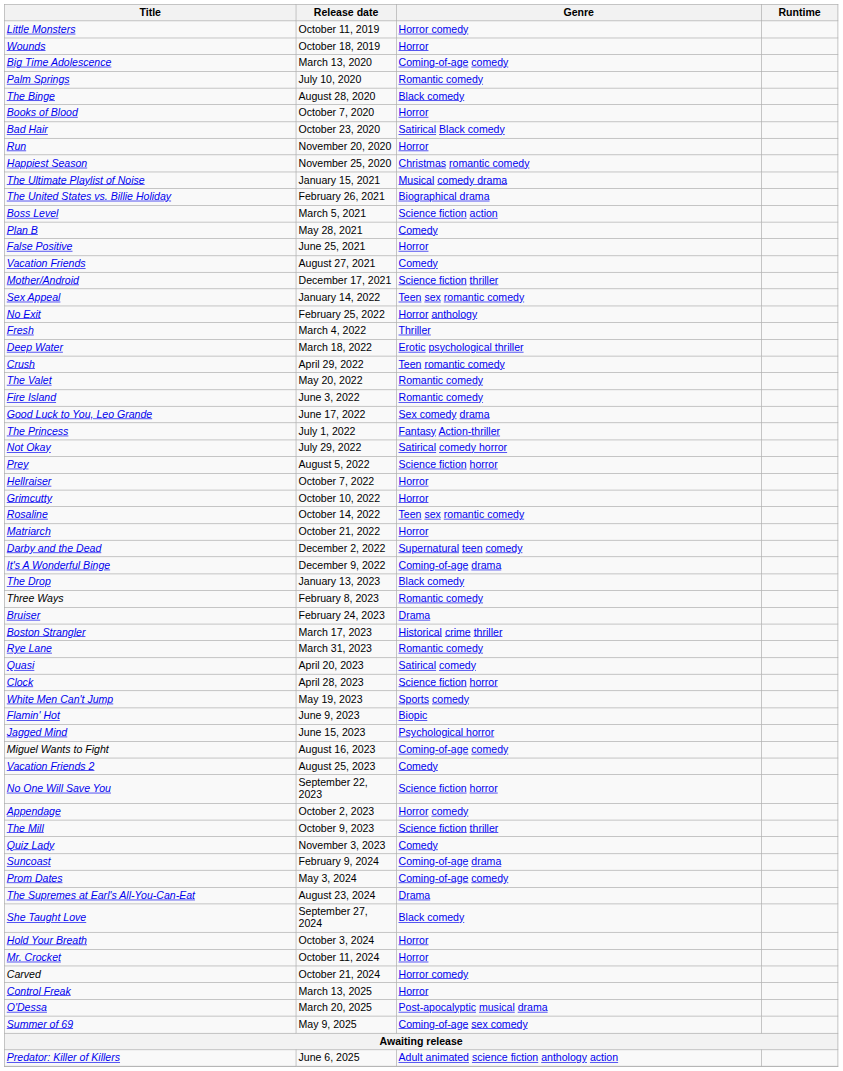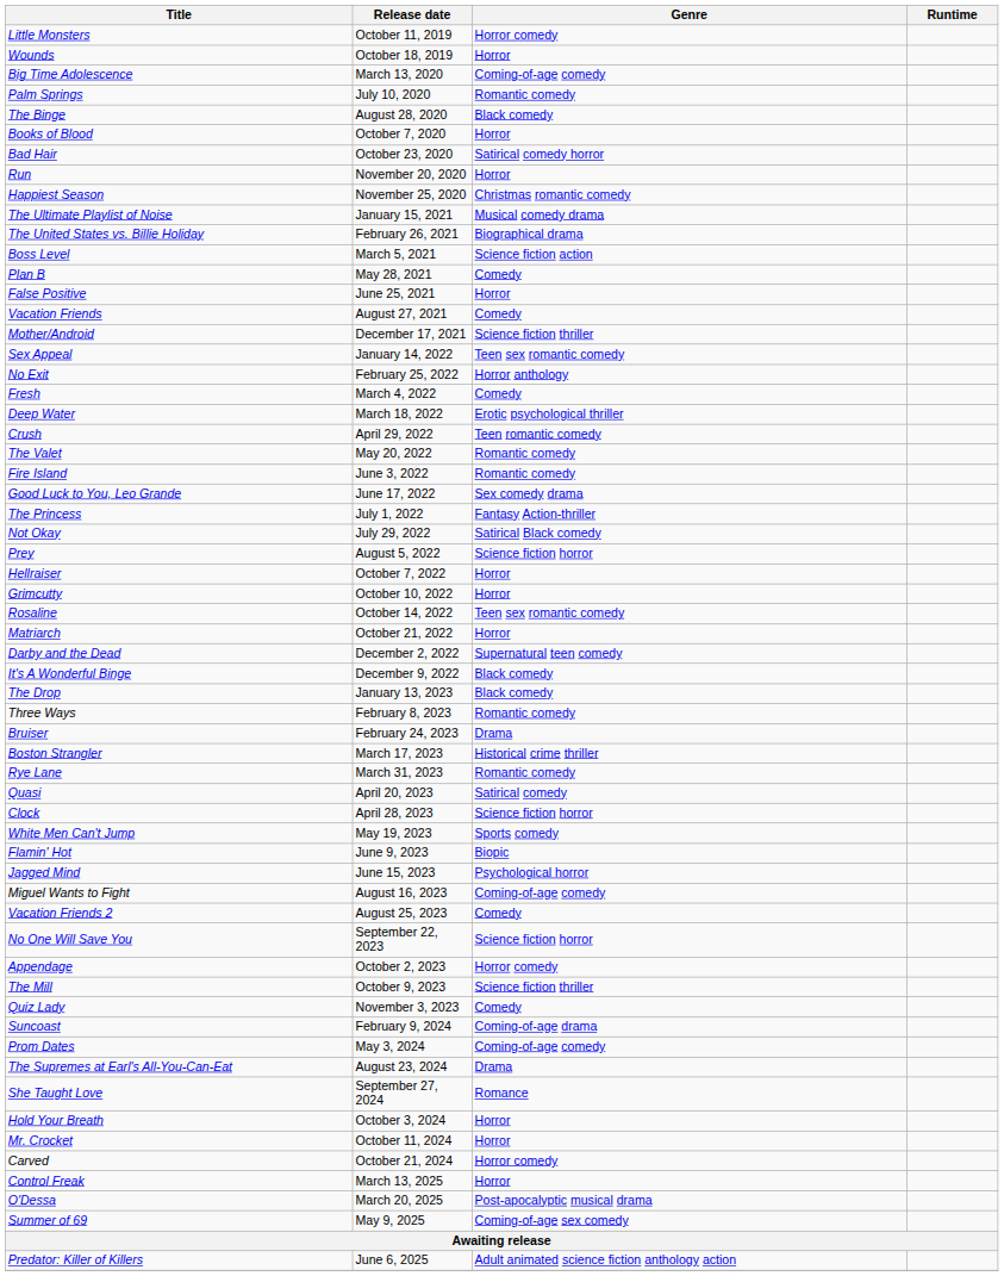 <table class="wikitable sortable" style="width:100%;">
 <tr>
 <th style="width:35%;">Title</th>
 <th scope="col" style="width:12%;">Release date</th>
 <th>Genre</th>
 <th>Runtime</th>
 </tr>
 <tr>
 <td><em><a href='#'>Little Monsters</a></em></td>
 <td>October 11, 2019</td>
 <td><a href='#'>Horror comedy</a></td>
 <td></td>
 </tr>
 <tr>
 <td><em><a href='#'>Wounds</a></em></td>
 <td>October 18, 2019</td>
 <td><a href='#'>Horror</a></td>
 <td></td>
 </tr>
 <tr>
 <td><em><a href='#'>Big Time Adolescence</a></em></td>
 <td>March 13, 2020</td>
 <td><a href='#'>Coming-of-age</a> <a href='#'>comedy</a></td>
 <td></td>
 </tr>
 <tr>
 <td><em><a href='#'>Palm Springs</a></em></td>
 <td>July 10, 2020</td>
 <td><a href='#'>Romantic comedy</a></td>
 <td></td>
 </tr>
 <tr>
 <td><em><a href='#'>The Binge</a></em></td>
 <td>August 28, 2020</td>
 <td><a href='#'>Black comedy</a></td>
 <td></td>
 </tr>
 <tr>
 <td><em><a href='#'>Books of Blood</a></em></td>
 <td>October 7, 2020</td>
 <td><a href='#'>Horror</a></td>
 <td></td>
 </tr>
 <tr>
 <td><em><a href='#'>Bad Hair</a></em></td>
 <td>October 23, 2020</td>
-<td><a href='#'>Satirical</a> <a href='#'>Black comedy</a></td>
+<td><a href='#'>Satirical</a> <a href='#'>comedy horror</a></td>
 <td></td>
 </tr>
 <tr>
 <td><em><a href='#'>Run</a></em></td>
 <td>November 20, 2020</td>
 <td><a href='#'>Horror</a></td>
 <td></td>
 </tr>
 <tr>
 <td><em><a href='#'>Happiest Season</a></em></td>
 <td>November 25, 2020</td>
 <td><a href='#'>Christmas</a> <a href='#'>romantic comedy</a></td>
 <td></td>
 </tr>
 <tr>
 <td><em><a href='#'>The Ultimate Playlist of Noise</a></em></td>
 <td>January 15, 2021</td>
 <td><a href='#'>Musical</a> <a href='#'>comedy drama</a></td>
 <td></td>
 </tr>
 <tr>
 <td><em><a href='#'>The United States vs. Billie Holiday</a></em></td>
 <td>February 26, 2021</td>
 <td><a href='#'>Biographical drama</a></td>
 <td></td>
 </tr>
 <tr>
 <td><em><a href='#'>Boss Level</a></em></td>
 <td>March 5, 2021</td>
 <td><a href='#'>Science fiction</a> <a href='#'>action</a></td>
 <td></td>
 </tr>
 <tr>
 <td><em><a href='#'>Plan B</a></em></td>
 <td>May 28, 2021</td>
 <td><a href='#'>Comedy</a></td>
 <td></td>
 </tr>
 <tr>
 <td><em><a href='#'>False Positive</a></em></td>
 <td>June 25, 2021</td>
 <td><a href='#'>Horror</a></td>
 <td></td>
 </tr>
 <tr>
 <td><em><a href='#'>Vacation Friends</a></em></td>
 <td>August 27, 2021</td>
 <td><a href='#'>Comedy</a></td>
 <td></td>
 </tr>
 <tr>
 <td><em><a href='#'>Mother/Android</a></em></td>
 <td>December 17, 2021</td>
 <td><a href='#'>Science fiction</a> <a href='#'>thriller</a></td>
 <td></td>
 </tr>
 <tr>
 <td><em><a href='#'>Sex Appeal</a></em></td>
 <td>January 14, 2022</td>
 <td><a href='#'>Teen</a> <a href='#'>sex</a> <a href='#'>romantic comedy</a></td>
 <td></td>
 </tr>
 <tr>
 <td><em><a href='#'>No Exit</a></em></td>
 <td>February 25, 2022</td>
 <td><a href='#'>Horror</a> <a href='#'>anthology</a></td>
 <td></td>
 </tr>
 <tr>
 <td><em><a href='#'>Fresh</a></em></td>
 <td>March 4, 2022</td>
-<td><a href='#'>Thriller</a></td>
+<td><a href='#'>Comedy</a></td>
 <td></td>
 </tr>
 <tr>
 <td><em><a href='#'>Deep Water</a></em></td>
 <td>March 18, 2022</td>
 <td><a href='#'>Erotic</a> <a href='#'>psychological thriller</a></td>
 <td></td>
 </tr>
 <tr>
 <td><em><a href='#'>Crush</a></em></td>
 <td>April 29, 2022</td>
 <td><a href='#'>Teen</a> <a href='#'>romantic comedy</a></td>
 <td></td>
 </tr>
 <tr>
 <td><em><a href='#'>The Valet</a></em></td>
 <td>May 20, 2022</td>
 <td><a href='#'>Romantic comedy</a></td>
 <td></td>
 </tr>
 <tr>
 <td><em><a href='#'>Fire Island</a></em></td>
 <td>June 3, 2022</td>
 <td><a href='#'>Romantic comedy</a></td>
 <td></td>
 </tr>
 <tr>
 <td><em><a href='#'>Good Luck to You, Leo Grande</a></em></td>
 <td>June 17, 2022</td>
 <td><a href='#'>Sex comedy</a> <a href='#'>drama</a></td>
 <td></td>
 </tr>
 <tr>
 <td><em><a href='#'>The Princess</a></em></td>
 <td>July 1, 2022</td>
 <td><a href='#'>Fantasy</a> <a href='#'>Action-thriller</a></td>
 <td></td>
 </tr>
 <tr>
 <td><em><a href='#'>Not Okay</a></em></td>
 <td>July 29, 2022</td>
-<td><a href='#'>Satirical</a> <a href='#'>comedy horror</a></td>
+<td><a href='#'>Satirical</a> <a href='#'>Black comedy</a></td>
 <td></td>
 </tr>
 <tr>
 <td><em><a href='#'>Prey</a></em></td>
 <td>August 5, 2022</td>
 <td><a href='#'>Science fiction</a> <a href='#'>horror</a></td>
 <td></td>
 </tr>
 <tr>
 <td><em><a href='#'>Hellraiser</a></em></td>
 <td>October 7, 2022</td>
 <td><a href='#'>Horror</a></td>
 <td></td>
 </tr>
 <tr>
 <td><em><a href='#'>Grimcutty</a></em></td>
 <td>October 10, 2022</td>
 <td><a href='#'>Horror</a></td>
 <td></td>
 </tr>
 <tr>
 <td><em><a href='#'>Rosaline</a></em></td>
 <td>October 14, 2022</td>
 <td><a href='#'>Teen</a> <a href='#'>sex</a> <a href='#'>romantic comedy</a></td>
 <td></td>
 </tr>
 <tr>
 <td><em><a href='#'>Matriarch</a></em></td>
 <td>October 21, 2022</td>
 <td><a href='#'>Horror</a></td>
 <td></td>
 </tr>
 <tr>
 <td><em><a href='#'>Darby and the Dead</a></em></td>
 <td>December 2, 2022</td>
 <td><a href='#'>Supernatural</a> <a href='#'>teen</a> <a href='#'>comedy</a></td>
 <td></td>
 </tr>
 <tr>
 <td><em><a href='#'>It's A Wonderful Binge</a></em></td>
 <td>December 9, 2022</td>
-<td><a href='#'>Coming-of-age</a> <a href='#'>drama</a></td>
+<td><a href='#'>Black comedy</a></td>
 <td></td>
 </tr>
 <tr>
 <td><em><a href='#'>The Drop</a></em></td>
 <td>January 13, 2023</td>
 <td><a href='#'>Black comedy</a></td>
 <td></td>
 </tr>
 <tr>
 <td><em>Three Ways</em></td>
 <td>February 8, 2023</td>
 <td><a href='#'>Romantic comedy</a></td>
 <td></td>
 </tr>
 <tr>
 <td><em><a href='#'>Bruiser</a></em></td>
 <td>February 24, 2023</td>
 <td><a href='#'>Drama</a></td>
 <td></td>
 </tr>
 <tr>
 <td><em><a href='#'>Boston Strangler</a></em></td>
 <td>March 17, 2023</td>
 <td><a href='#'>Historical</a> <a href='#'>crime</a> <a href='#'>thriller</a></td>
 <td></td>
 </tr>
 <tr>
 <td><em><a href='#'>Rye Lane</a></em></td>
 <td>March 31, 2023</td>
 <td><a href='#'>Romantic comedy</a></td>
 <td></td>
 </tr>
 <tr>
 <td><em><a href='#'>Quasi</a></em></td>
 <td>April 20, 2023</td>
 <td><a href='#'>Satirical</a> <a href='#'>comedy</a></td>
 <td></td>
 </tr>
 <tr>
 <td><em><a href='#'>Clock</a></em></td>
 <td>April 28, 2023</td>
 <td><a href='#'>Science fiction</a> <a href='#'>horror</a></td>
 <td></td>
 </tr>
 <tr>
 <td><em><a href='#'>White Men Can't Jump</a></em></td>
 <td>May 19, 2023</td>
 <td><a href='#'>Sports</a> <a href='#'>comedy</a></td>
 <td></td>
 </tr>
 <tr>
 <td><em><a href='#'>Flamin' Hot</a></em></td>
 <td>June 9, 2023</td>
 <td><a href='#'>Biopic</a></td>
 <td></td>
 </tr>
 <tr>
 <td><em><a href='#'>Jagged Mind</a></em></td>
 <td>June 15, 2023</td>
 <td><a href='#'>Psychological horror</a></td>
 <td></td>
 </tr>
 <tr>
 <td><em>Miguel Wants to Fight</em></td>
 <td>August 16, 2023</td>
 <td><a href='#'>Coming-of-age</a> <a href='#'>comedy</a></td>
 <td></td>
 </tr>
 <tr>
 <td><em><a href='#'>Vacation Friends 2</a></em></td>
 <td>August 25, 2023</td>
 <td><a href='#'>Comedy</a></td>
 <td></td>
 </tr>
 <tr>
 <td><em><a href='#'>No One Will Save You</a></em></td>
 <td>September 22, 2023</td>
 <td><a href='#'>Science fiction</a> <a href='#'>horror</a></td>
 <td></td>
 </tr>
 <tr>
 <td><em><a href='#'>Appendage</a></em></td>
 <td>October 2, 2023</td>
 <td><a href='#'>Horror</a> <a href='#'>comedy</a></td>
 <td></td>
 </tr>
 <tr>
 <td><em><a href='#'>The Mill</a></em></td>
 <td>October 9, 2023</td>
 <td><a href='#'>Science fiction</a> <a href='#'>thriller</a></td>
 <td></td>
 </tr>
 <tr>
 <td><em><a href='#'>Quiz Lady</a></em></td>
 <td>November 3, 2023</td>
 <td><a href='#'>Comedy</a></td>
 <td></td>
 </tr>
 <tr>
 <td><em><a href='#'>Suncoast</a></em></td>
 <td>February 9, 2024</td>
 <td><a href='#'>Coming-of-age</a> <a href='#'>drama</a></td>
 <td></td>
 </tr>
 <tr>
 <td><em><a href='#'>Prom Dates</a></em></td>
 <td>May 3, 2024</td>
 <td><a href='#'>Coming-of-age</a> <a href='#'>comedy</a></td>
 <td></td>
 </tr>
 <tr>
 <td><em><a href='#'>The Supremes at Earl's All-You-Can-Eat</a></em></td>
 <td>August 23, 2024</td>
 <td><a href='#'>Drama</a></td>
 <td></td>
 </tr>
 <tr>
 <td><em><a href='#'>She Taught Love</a></em></td>
 <td>September 27, 2024</td>
-<td><a href='#'>Black comedy</a></td>
+<td><a href='#'>Romance</a></td>
 <td></td>
 </tr>
 <tr>
 <td><em><a href='#'>Hold Your Breath</a></em></td>
 <td>October 3, 2024</td>
 <td><a href='#'>Horror</a></td>
 <td></td>
 </tr>
 <tr>
 <td><em><a href='#'>Mr. Crocket</a></em></td>
 <td>October 11, 2024</td>
 <td><a href='#'>Horror</a></td>
 <td></td>
 </tr>
 <tr>
 <td><em>Carved</em></td>
 <td>October 21, 2024</td>
 <td><a href='#'>Horror comedy</a></td>
 <td></td>
 </tr>
 <tr>
 <td><em><a href='#'>Control Freak</a></em></td>
 <td>March 13, 2025</td>
 <td><a href='#'>Horror</a></td>
 <td></td>
 </tr>
 <tr>
 <td><em><a href='#'>O'Dessa</a></em></td>
 <td>March 20, 2025</td>
 <td><a href='#'>Post-apocalyptic</a> <a href='#'>musical</a> <a href='#'>drama</a></td>
 <td></td>
 </tr>
 <tr>
 <td><em><a href='#'>Summer of 69</a></em></td>
 <td>May 9, 2025</td>
 <td><a href='#'>Coming-of-age</a> <a href='#'>sex comedy</a></td>
 <td></td>
 </tr>
 <tr>
 <th colspan="4" data-sort-value="zzz">Awaiting release</th>
 </tr>
 <tr>
 <td><em><a href='#'>Predator: Killer of Killers</a></em></td>
 <td>June 6, 2025</td>
 <td><a href='#'>Adult animated</a> <a href='#'>science fiction</a> <a href='#'>anthology</a> <a href='#'>action</a></td>
 <td></td>
 </tr>
 <tr>
 </tr>
 </table>
